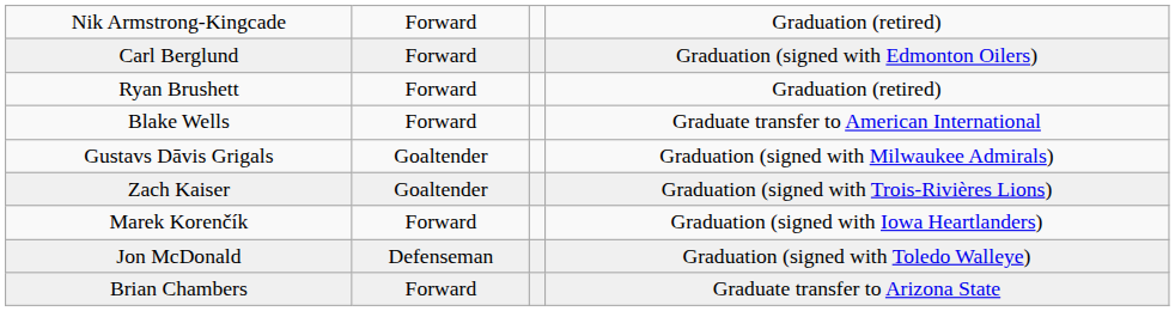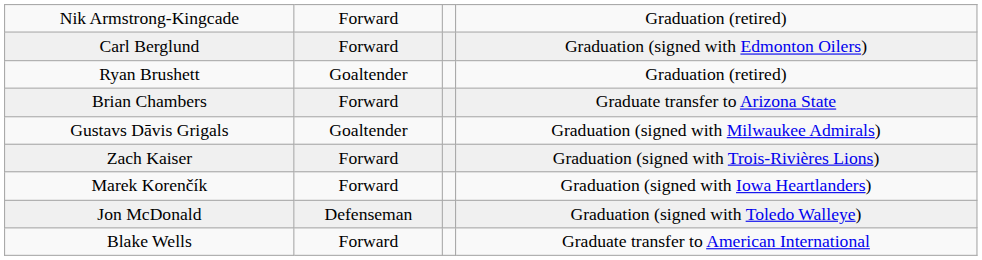 <table class="wikitable" width="70%">
 <tr align="center" bgcolor="">
 <td>Nik Armstrong-Kingcade</td>
 <td>Forward</td>
 <td></td>
 <td>Graduation (retired)</td>
 </tr>
 <tr align="center" bgcolor="f0f0f0">
 <td>Carl Berglund</td>
 <td>Forward</td>
 <td></td>
 <td>Graduation (signed with <a href='#'>Edmonton Oilers</a>)</td>
 </tr>
 <tr align="center" bgcolor="">
 <td>Ryan Brushett</td>
-<td>Forward</td>
+<td>Goaltender</td>
 <td></td>
 <td>Graduation (retired)</td>
 </tr>
-<tr align="center" bgcolor="">
-<td>Blake Wells</td>
+<tr align="center" bgcolor="f0f0f0">
+<td>Brian Chambers</td>
 <td>Forward</td>
 <td></td>
-<td>Graduate transfer to <a href='#'>American International</a></td>
+<td>Graduate transfer to <a href='#'>Arizona State</a></td>
 </tr>
 <tr align="center" bgcolor="">
 <td>Gustavs Dāvis Grigals</td>
 <td>Goaltender</td>
 <td></td>
 <td>Graduation (signed with <a href='#'>Milwaukee Admirals</a>)</td>
 </tr>
 <tr align="center" bgcolor="f0f0f0">
 <td>Zach Kaiser</td>
-<td>Goaltender</td>
+<td>Forward</td>
 <td></td>
 <td>Graduation (signed with <a href='#'>Trois-Rivières Lions</a>)</td>
 </tr>
 <tr align="center" bgcolor="">
 <td>Marek Korenčík</td>
 <td>Forward</td>
 <td></td>
 <td>Graduation (signed with <a href='#'>Iowa Heartlanders</a>)</td>
 </tr>
 <tr align="center" bgcolor="f0f0f0">
 <td>Jon McDonald</td>
 <td>Defenseman</td>
 <td></td>
 <td>Graduation (signed with <a href='#'>Toledo Walleye</a>)</td>
 </tr>
-<tr align="center" bgcolor="f0f0f0">
-<td>Brian Chambers</td>
+<tr align="center" bgcolor="">
+<td>Blake Wells</td>
 <td>Forward</td>
 <td></td>
-<td>Graduate transfer to <a href='#'>Arizona State</a></td>
+<td>Graduate transfer to <a href='#'>American International</a></td>
 </tr>
 </table>
